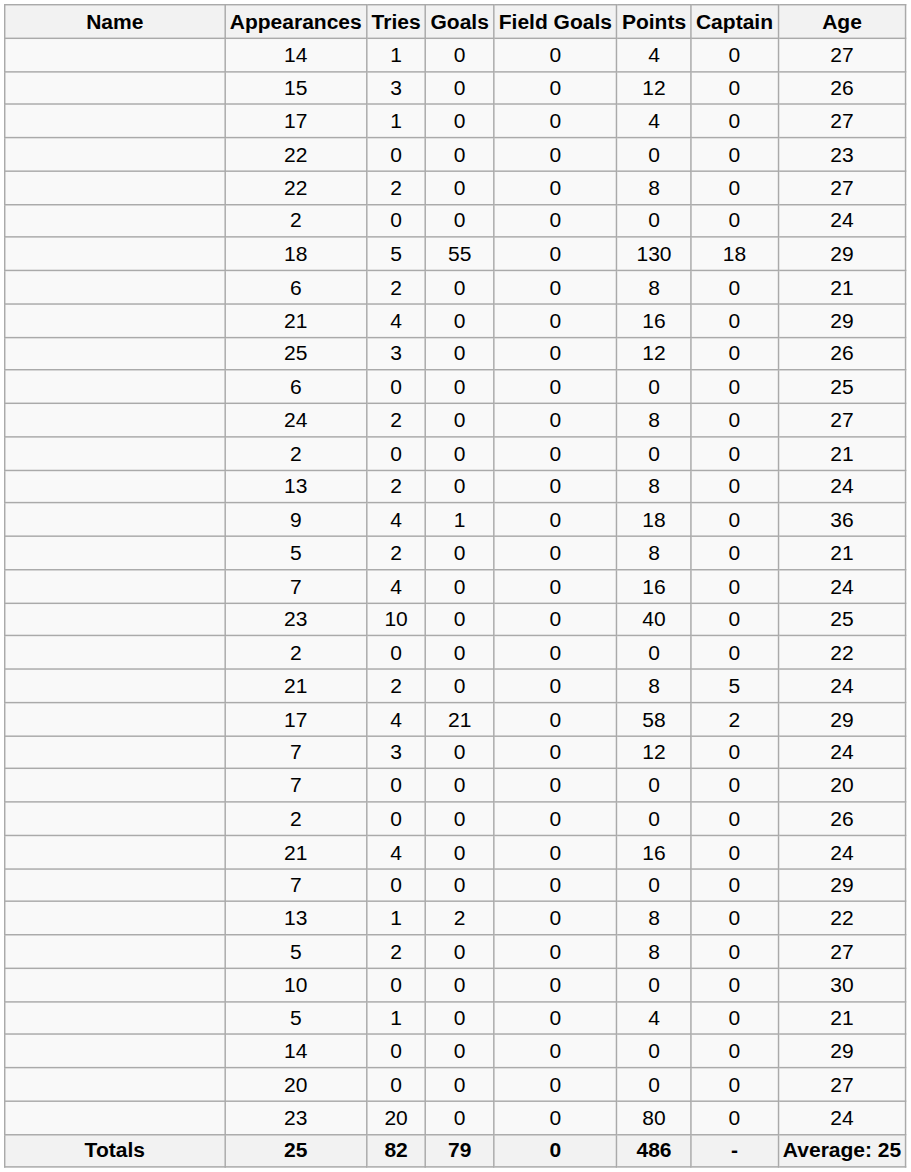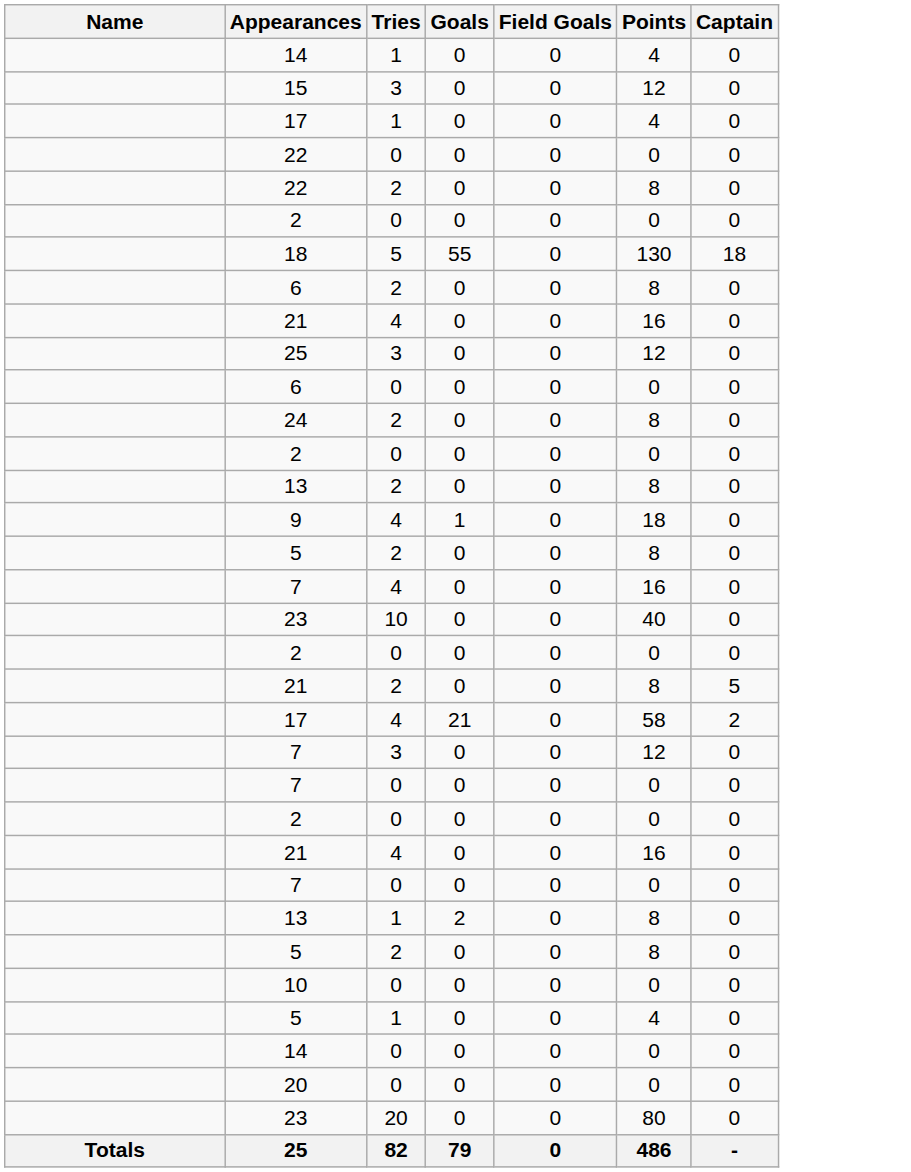 <table class="wikitable sortable" style="text-align: center; font-size:90%">
 <tr>
 <th style="width:10em">Name</th>
 <th>Appearances</th>
 <th>Tries</th>
 <th>Goals</th>
 <th>Field Goals</th>
 <th>Points</th>
 <th>Captain</th>
-<th>Age</th>
 </tr>
 <tr>
 <td></td>
 <td>14</td>
 <td>1</td>
 <td>0</td>
 <td>0</td>
 <td>4</td>
 <td>0</td>
-<td>27</td>
 </tr>
 <tr>
 <td></td>
 <td>15</td>
 <td>3</td>
 <td>0</td>
 <td>0</td>
 <td>12</td>
 <td>0</td>
-<td>26</td>
 </tr>
 <tr>
 <td></td>
 <td>17</td>
 <td>1</td>
 <td>0</td>
 <td>0</td>
 <td>4</td>
 <td>0</td>
-<td>27</td>
 </tr>
 <tr>
 <td></td>
 <td>22</td>
 <td>0</td>
 <td>0</td>
 <td>0</td>
 <td>0</td>
 <td>0</td>
-<td>23</td>
 </tr>
 <tr>
 <td></td>
 <td>22</td>
 <td>2</td>
 <td>0</td>
 <td>0</td>
 <td>8</td>
 <td>0</td>
-<td>27</td>
 </tr>
 <tr>
 <td></td>
 <td>2</td>
 <td>0</td>
 <td>0</td>
 <td>0</td>
 <td>0</td>
 <td>0</td>
-<td>24</td>
 </tr>
 <tr>
 <td></td>
 <td>18</td>
 <td>5</td>
 <td>55</td>
 <td>0</td>
 <td>130</td>
 <td>18</td>
-<td>29</td>
 </tr>
 <tr>
 <td></td>
 <td>6</td>
 <td>2</td>
 <td>0</td>
 <td>0</td>
 <td>8</td>
 <td>0</td>
-<td>21</td>
 </tr>
 <tr>
 <td></td>
 <td>21</td>
 <td>4</td>
 <td>0</td>
 <td>0</td>
 <td>16</td>
 <td>0</td>
-<td>29</td>
 </tr>
 <tr>
 <td></td>
 <td>25</td>
 <td>3</td>
 <td>0</td>
 <td>0</td>
 <td>12</td>
 <td>0</td>
-<td>26</td>
 </tr>
 <tr>
 <td></td>
 <td>6</td>
 <td>0</td>
 <td>0</td>
 <td>0</td>
 <td>0</td>
 <td>0</td>
-<td>25</td>
 </tr>
 <tr>
 <td></td>
 <td>24</td>
 <td>2</td>
 <td>0</td>
 <td>0</td>
 <td>8</td>
 <td>0</td>
-<td>27</td>
 </tr>
 <tr>
 <td></td>
 <td>2</td>
 <td>0</td>
 <td>0</td>
 <td>0</td>
 <td>0</td>
 <td>0</td>
-<td>21</td>
 </tr>
 <tr>
 <td></td>
 <td>13</td>
 <td>2</td>
 <td>0</td>
 <td>0</td>
 <td>8</td>
 <td>0</td>
-<td>24</td>
 </tr>
 <tr>
 <td></td>
 <td>9</td>
 <td>4</td>
 <td>1</td>
 <td>0</td>
 <td>18</td>
 <td>0</td>
-<td>36</td>
 </tr>
 <tr>
 <td></td>
 <td>5</td>
 <td>2</td>
 <td>0</td>
 <td>0</td>
 <td>8</td>
 <td>0</td>
-<td>21</td>
 </tr>
 <tr>
 <td></td>
 <td>7</td>
 <td>4</td>
 <td>0</td>
 <td>0</td>
 <td>16</td>
 <td>0</td>
-<td>24</td>
 </tr>
 <tr>
 <td></td>
 <td>23</td>
 <td>10</td>
 <td>0</td>
 <td>0</td>
 <td>40</td>
 <td>0</td>
-<td>25</td>
 </tr>
 <tr>
 <td></td>
 <td>2</td>
 <td>0</td>
 <td>0</td>
 <td>0</td>
 <td>0</td>
 <td>0</td>
-<td>22</td>
 </tr>
 <tr>
 <td></td>
 <td>21</td>
 <td>2</td>
 <td>0</td>
 <td>0</td>
 <td>8</td>
 <td>5</td>
-<td>24</td>
 </tr>
 <tr>
 <td></td>
 <td>17</td>
 <td>4</td>
 <td>21</td>
 <td>0</td>
 <td>58</td>
 <td>2</td>
-<td>29</td>
 </tr>
 <tr>
 <td></td>
 <td>7</td>
 <td>3</td>
 <td>0</td>
 <td>0</td>
 <td>12</td>
 <td>0</td>
-<td>24</td>
 </tr>
 <tr>
 <td></td>
 <td>7</td>
 <td>0</td>
 <td>0</td>
 <td>0</td>
 <td>0</td>
 <td>0</td>
-<td>20</td>
 </tr>
 <tr>
 <td></td>
 <td>2</td>
 <td>0</td>
 <td>0</td>
 <td>0</td>
 <td>0</td>
 <td>0</td>
-<td>26</td>
 </tr>
 <tr>
 <td></td>
 <td>21</td>
 <td>4</td>
 <td>0</td>
 <td>0</td>
 <td>16</td>
 <td>0</td>
-<td>24</td>
 </tr>
 <tr>
 <td></td>
 <td>7</td>
 <td>0</td>
 <td>0</td>
 <td>0</td>
 <td>0</td>
 <td>0</td>
-<td>29</td>
 </tr>
 <tr>
 <td></td>
 <td>13</td>
 <td>1</td>
 <td>2</td>
 <td>0</td>
 <td>8</td>
 <td>0</td>
-<td>22</td>
 </tr>
 <tr>
 <td></td>
 <td>5</td>
 <td>2</td>
 <td>0</td>
 <td>0</td>
 <td>8</td>
 <td>0</td>
-<td>27</td>
 </tr>
 <tr>
 <td></td>
 <td>10</td>
 <td>0</td>
 <td>0</td>
 <td>0</td>
 <td>0</td>
 <td>0</td>
-<td>30</td>
 </tr>
 <tr>
 <td></td>
 <td>5</td>
 <td>1</td>
 <td>0</td>
 <td>0</td>
 <td>4</td>
 <td>0</td>
-<td>21</td>
 </tr>
 <tr>
 <td></td>
 <td>14</td>
 <td>0</td>
 <td>0</td>
 <td>0</td>
 <td>0</td>
 <td>0</td>
-<td>29</td>
 </tr>
 <tr>
 <td></td>
 <td>20</td>
 <td>0</td>
 <td>0</td>
 <td>0</td>
 <td>0</td>
 <td>0</td>
-<td>27</td>
 </tr>
 <tr>
 <td></td>
 <td>23</td>
 <td>20</td>
 <td>0</td>
 <td>0</td>
 <td>80</td>
 <td>0</td>
-<td>24</td>
 </tr>
 <tr class="sortbottom">
 <th>Totals</th>
 <th>25</th>
 <th>82</th>
 <th>79</th>
 <th>0</th>
 <th>486</th>
 <th>-</th>
-<th>Average: 25</th>
 </tr>
 </table>
